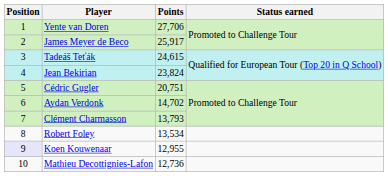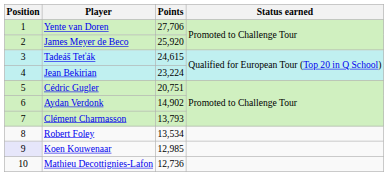 <table class=wikitable>
 <tr>
 <th>Position</th>
 <th>Player</th>
 <th>Points</th>
 <th>Status earned</th>
 </tr>
 <tr style="background:#D0F0C0;">
 <td align=center>1</td>
 <td> <a href='#'>Yente van Doren</a></td>
 <td align=center>27,706</td>
 <td rowspan=2>Promoted to Challenge Tour</td>
 </tr>
 <tr style="background:#D0F0C0;">
 <td align=center>2</td>
 <td> <a href='#'>James Meyer de Beco</a></td>
-<td align=center>25,917</td>
+<td align=center>25,920</td>
 </tr>
 <tr style="background:#C0F0F0;">
 <td align=center>3</td>
 <td> <a href='#'>Tadeáš Teťák</a></td>
 <td align=center>24,615</td>
 <td rowspan=2>Qualified for European Tour (<a href='#'>Top 20 in Q School</a>)</td>
 </tr>
 <tr style="background:#C0F0F0;">
 <td align=center>4</td>
 <td> <a href='#'>Jean Bekirian</a></td>
-<td align=center>23,824</td>
+<td align=center>23,224</td>
 </tr>
 <tr style="background:#D0F0C0;">
 <td align=center>5</td>
 <td> <a href='#'>Cédric Gugler</a></td>
 <td align=center>20,751</td>
 <td rowspan=3>Promoted to Challenge Tour</td>
 </tr>
 <tr style="background:#D0F0C0;">
 <td align=center>6</td>
 <td> <a href='#'>Aydan Verdonk</a></td>
-<td align=center>14,702</td>
+<td align=center>14,902</td>
 </tr>
 <tr style="background:#D0F0C0;">
 <td align=center>7</td>
 <td> <a href='#'>Clément Charmasson</a></td>
 <td align=center>13,793</td>
 </tr>
 <tr>
 <td align=center>8</td>
 <td> <a href='#'>Robert Foley</a></td>
 <td align=center>13,534</td>
 <td></td>
 </tr>
 <tr>
 <td align=center style="background: lavender;">9</td>
 <td> <a href='#'>Koen Kouwenaar</a></td>
-<td align=center>12,955</td>
+<td align=center>12,985</td>
 <td></td>
 </tr>
 <tr>
 <td align=center>10</td>
 <td> <a href='#'>Mathieu Decottignies-Lafon</a></td>
 <td align=center>12,736</td>
 <td></td>
 </tr>
 </table>
